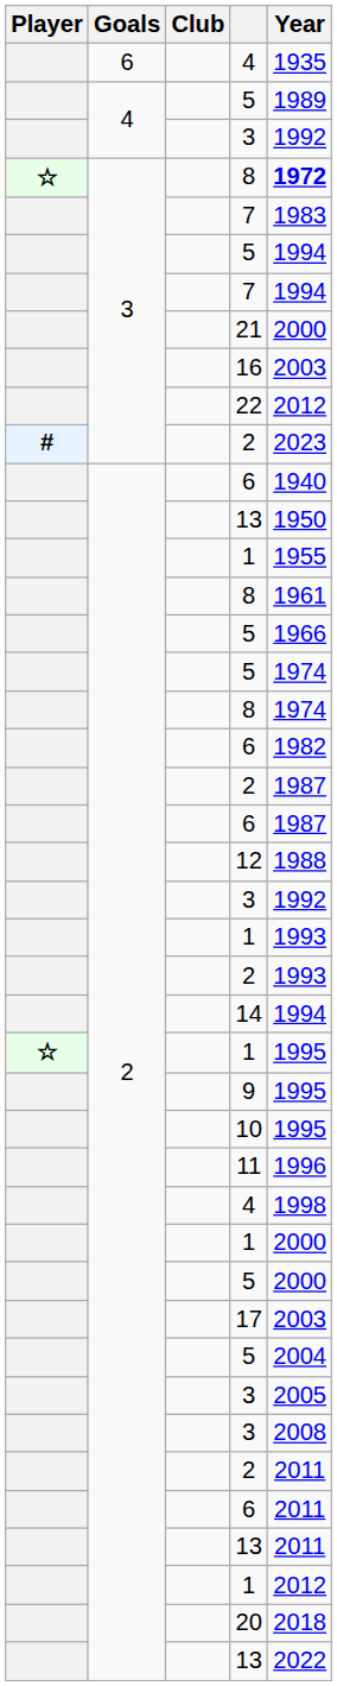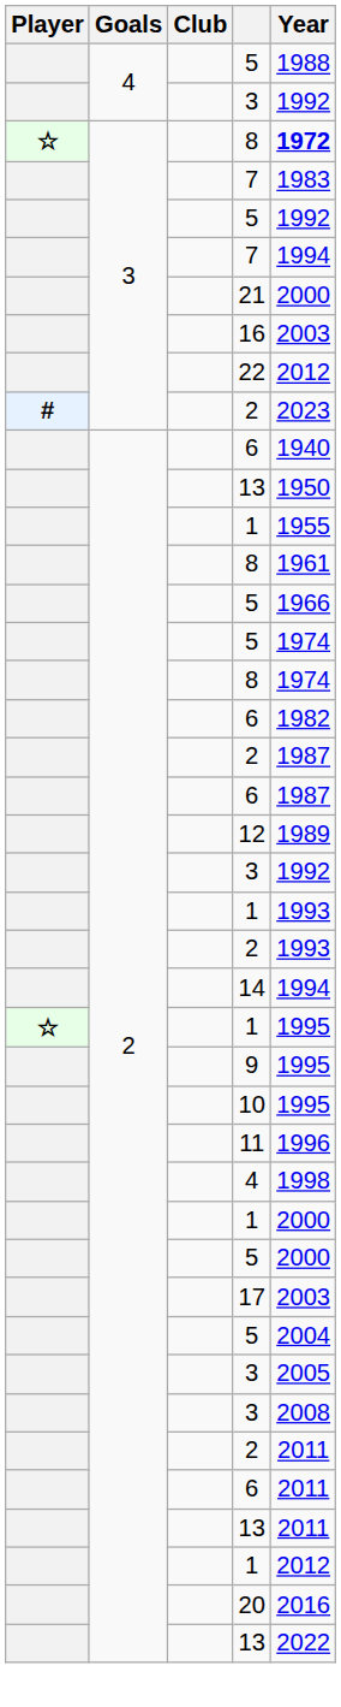 <table class="wikitable sortable plainrowheaders" style="text-align:center;">
 <tr>
 <th scope="col">Player</th>
 <th scope="col">Goals</th>
 <th scope="col">Club</th>
 <th scope="col"></th>
 <th scope="col">Year</th>
 </tr>
 <tr>
 <th scope="row"></th>
-<td>6</td>
-<td></td>
-<td>4</td>
-<td><a href='#'>1935</a></td>
-</tr>
-<tr>
-<th scope="row"></th>
 <td rowspan=2>4</td>
 <td></td>
 <td>5</td>
-<td><a href='#'>1989</a></td>
+<td><a href='#'>1988</a></td>
 </tr>
 <tr>
 <th scope="row"></th>
 <td></td>
 <td>3</td>
 <td><a href='#'>1992</a></td>
 </tr>
 <tr>
 <th scope="row" style="background-color:#E6FFE6;"> ☆</th>
 <td rowspan=8>3</td>
 <td></td>
 <td>8</td>
 <td><strong><a href='#'>1972</a></strong></td>
 </tr>
 <tr>
 <th scope="row"></th>
 <td></td>
 <td>7</td>
 <td><a href='#'>1983</a></td>
 </tr>
 <tr>
 <th scope="row"></th>
 <td></td>
 <td>5</td>
-<td><a href='#'>1994</a></td>
+<td><a href='#'>1992</a></td>
 </tr>
 <tr>
 <th scope="row"></th>
 <td></td>
 <td>7</td>
 <td><a href='#'>1994</a></td>
 </tr>
 <tr>
 <th scope="row"></th>
 <td></td>
 <td>21</td>
 <td><a href='#'>2000</a></td>
 </tr>
 <tr>
 <th scope="row"></th>
 <td></td>
 <td>16</td>
 <td><a href='#'>2003</a></td>
 </tr>
 <tr>
 <th scope="row"></th>
 <td></td>
 <td>22</td>
 <td><a href='#'>2012</a></td>
 </tr>
 <tr>
 <th scope="row" style="background-color:#E6F2FF;"> #</th>
 <td></td>
 <td>2</td>
 <td><a href='#'>2023</a></td>
 </tr>
 <tr>
 <th scope="row"></th>
 <td rowspan=32>2</td>
 <td></td>
 <td>6</td>
 <td><a href='#'>1940</a></td>
 </tr>
 <tr>
 <th scope="row"></th>
 <td></td>
 <td>13</td>
 <td><a href='#'>1950</a></td>
 </tr>
 <tr>
 <th scope="row"></th>
 <td></td>
 <td>1</td>
 <td><a href='#'>1955</a></td>
 </tr>
 <tr>
 <th scope="row"></th>
 <td></td>
 <td>8</td>
 <td><a href='#'>1961</a></td>
 </tr>
 <tr>
 <th scope="row"></th>
 <td></td>
 <td>5</td>
 <td><a href='#'>1966</a></td>
 </tr>
 <tr>
 <th scope="row"></th>
 <td></td>
 <td>5</td>
 <td><a href='#'>1974</a></td>
 </tr>
 <tr>
 <th scope="row"></th>
 <td></td>
 <td>8</td>
 <td><a href='#'>1974</a></td>
 </tr>
 <tr>
 <th scope="row"></th>
 <td></td>
 <td>6</td>
 <td><a href='#'>1982</a></td>
 </tr>
 <tr>
 <th scope="row"></th>
 <td></td>
 <td>2</td>
 <td><a href='#'>1987</a></td>
 </tr>
 <tr>
 <th scope="row"></th>
 <td></td>
 <td>6</td>
 <td><a href='#'>1987</a></td>
 </tr>
 <tr>
 <th scope="row"></th>
 <td></td>
 <td>12</td>
-<td><a href='#'>1988</a></td>
+<td><a href='#'>1989</a></td>
 </tr>
 <tr>
 <th scope="row"></th>
 <td></td>
 <td>3</td>
 <td><a href='#'>1992</a></td>
 </tr>
 <tr>
 <th scope="row"></th>
 <td></td>
 <td>1</td>
 <td><a href='#'>1993</a></td>
 </tr>
 <tr>
 <th scope="row"></th>
 <td></td>
 <td>2</td>
 <td><a href='#'>1993</a></td>
 </tr>
 <tr>
 <th scope="row"></th>
 <td></td>
 <td>14</td>
 <td><a href='#'>1994</a></td>
 </tr>
 <tr>
 <th scope="row" style="background-color:#E6FFE6;"> ☆</th>
 <td></td>
 <td>1</td>
 <td><a href='#'>1995</a></td>
 </tr>
 <tr>
 <th scope="row"></th>
 <td></td>
 <td>9</td>
 <td><a href='#'>1995</a></td>
 </tr>
 <tr>
 <th scope="row"></th>
 <td></td>
 <td>10</td>
 <td><a href='#'>1995</a></td>
 </tr>
 <tr>
 <th scope="row"></th>
 <td></td>
 <td>11</td>
 <td><a href='#'>1996</a></td>
 </tr>
 <tr>
 <th scope="row"></th>
 <td></td>
 <td>4</td>
 <td><a href='#'>1998</a></td>
 </tr>
 <tr>
 <th scope="row"></th>
 <td></td>
 <td>1</td>
 <td><a href='#'>2000</a></td>
 </tr>
 <tr>
 <th scope="row"></th>
 <td></td>
 <td>5</td>
 <td><a href='#'>2000</a></td>
 </tr>
 <tr>
 <th scope="row"></th>
 <td></td>
 <td>17</td>
 <td><a href='#'>2003</a></td>
 </tr>
 <tr>
 <th scope="row"></th>
 <td></td>
 <td>5</td>
 <td><a href='#'>2004</a></td>
 </tr>
 <tr>
 <th scope="row"></th>
 <td></td>
 <td>3</td>
 <td><a href='#'>2005</a></td>
 </tr>
 <tr>
 <th scope="row"></th>
 <td></td>
 <td>3</td>
 <td><a href='#'>2008</a></td>
 </tr>
 <tr>
 <th scope="row"></th>
 <td></td>
 <td>2</td>
 <td><a href='#'>2011</a></td>
 </tr>
 <tr>
 <th scope="row"></th>
 <td></td>
 <td>6</td>
 <td><a href='#'>2011</a></td>
 </tr>
 <tr>
 <th scope="row"></th>
 <td></td>
 <td>13</td>
 <td><a href='#'>2011</a></td>
 </tr>
 <tr>
 <th scope="row"></th>
 <td></td>
 <td>1</td>
 <td><a href='#'>2012</a></td>
 </tr>
 <tr>
 <th scope="row"></th>
 <td></td>
 <td>20</td>
-<td><a href='#'>2018</a></td>
+<td><a href='#'>2016</a></td>
 </tr>
 <tr>
 <th scope="row"></th>
 <td></td>
 <td>13</td>
 <td><a href='#'>2022</a></td>
 </tr>
 </table>
